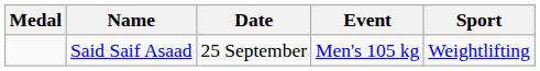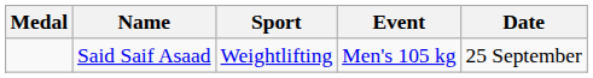 <table class="wikitable">
 <tr>
 <th>Medal</th>
 <th>Name</th>
+<th>Sport</th>
+<th>Event</th>
 <th>Date</th>
-<th>Event</th>
-<th>Sport</th>
 </tr>
 <tr>
 <td></td>
 <td><a href='#'>Said Saif Asaad</a></td>
+<td><a href='#'>Weightlifting</a></td>
+<td><a href='#'>Men's 105 kg</a></td>
 <td>25 September</td>
-<td><a href='#'>Men's 105 kg</a></td>
-<td><a href='#'>Weightlifting</a></td>
 </tr>
 </table>
